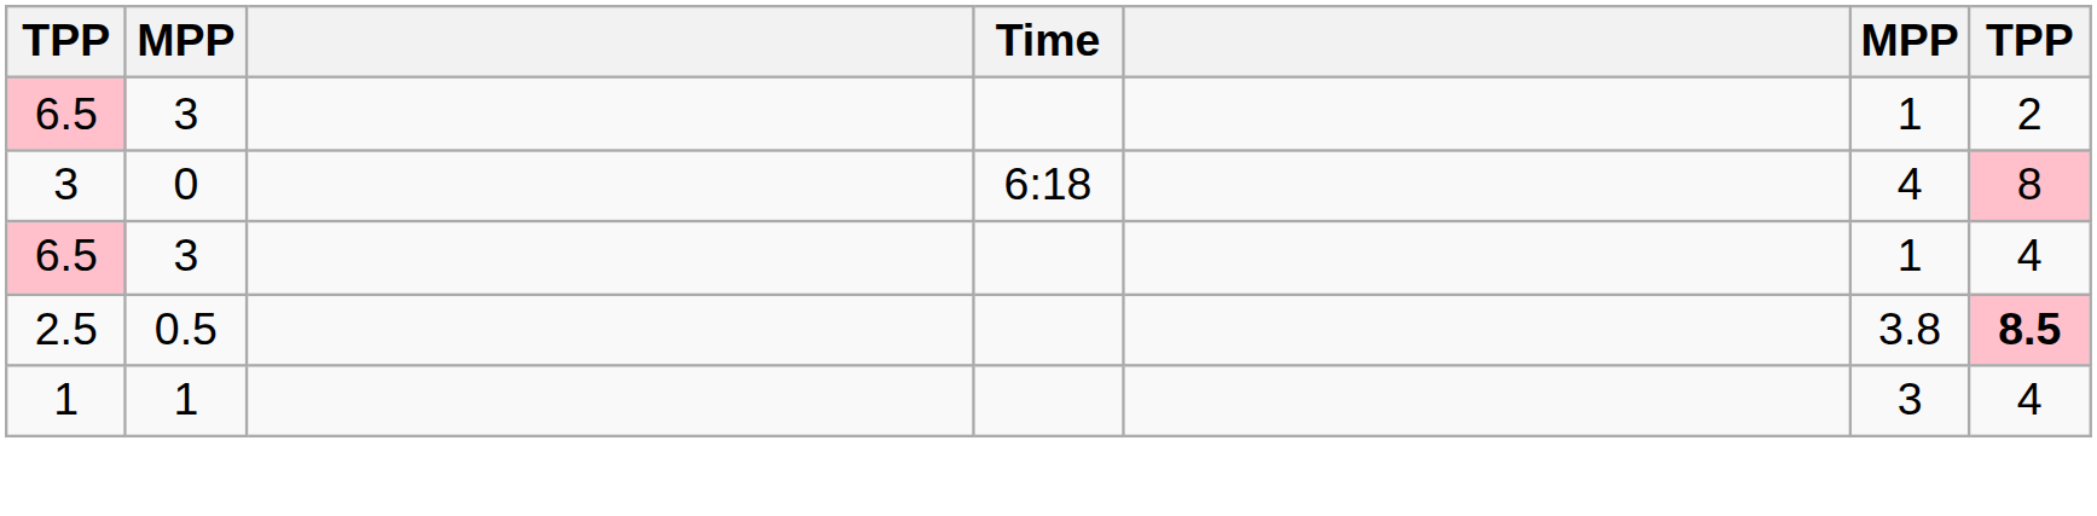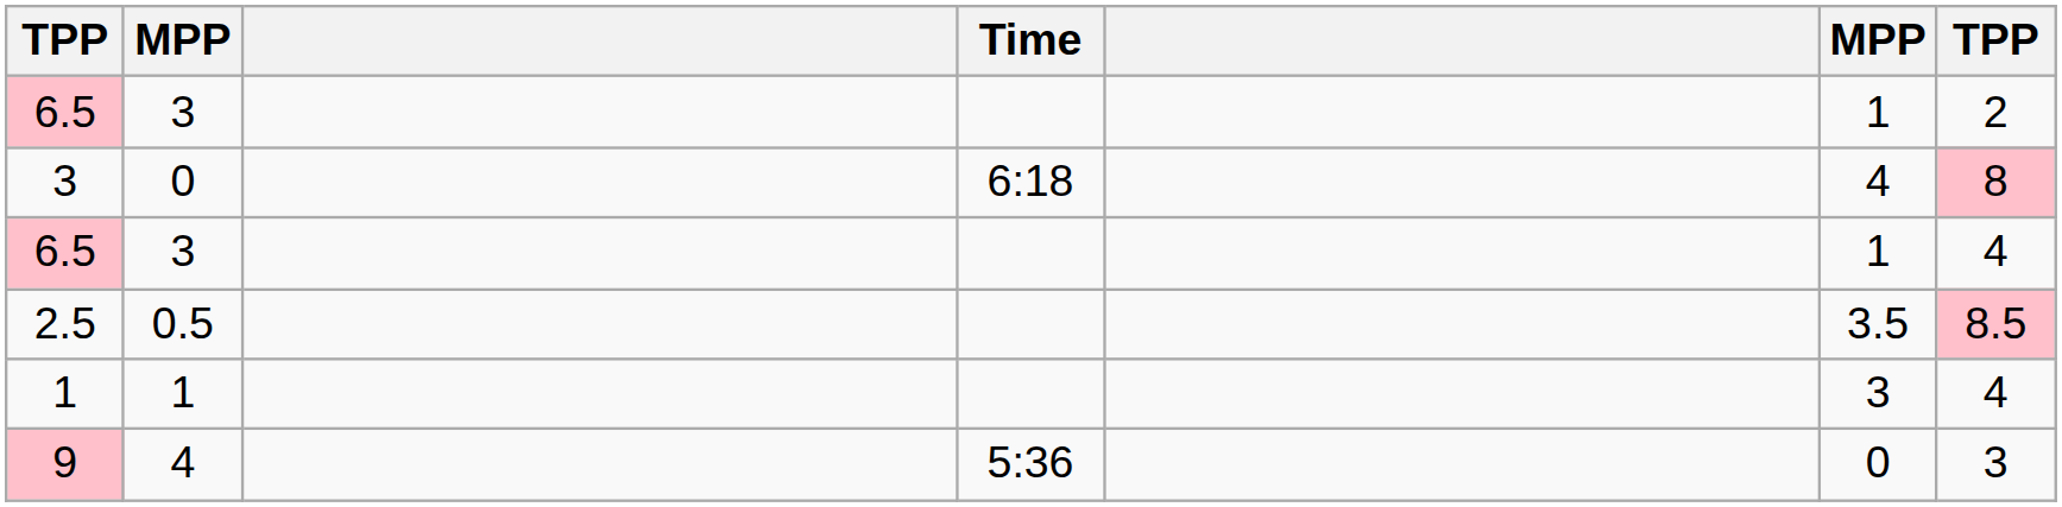 <table class="wikitable" style="text-align: center;" |>
 <tr>
 <th width="35">TPP</th>
 <th width="35">MPP</th>
 <th width="250"></th>
 <th width="45">Time</th>
 <th width="250"></th>
 <th width="35">MPP</th>
 <th width="35">TPP</th>
 </tr>
 <tr>
 <td bgcolor=pink>6.5</td>
 <td>3</td>
 <td style="text-align:left;"></td>
 <td></td>
 <td style="text-align:left;"><strong></strong></td>
 <td>1</td>
 <td>2</td>
 </tr>
 <tr>
 <td>3</td>
 <td>0</td>
 <td style="text-align:left;"><strong></strong></td>
 <td>6:18</td>
 <td style="text-align:left;"></td>
 <td>4</td>
 <td bgcolor=pink>8</td>
 </tr>
 <tr>
 <td bgcolor=pink>6.5</td>
 <td>3</td>
 <td style="text-align:left;"></td>
 <td></td>
 <td style="text-align:left;"><strong></strong></td>
 <td>1</td>
 <td>4</td>
 </tr>
 <tr>
 <td>2.5</td>
 <td>0.5</td>
 <td style="text-align:left;"><strong></strong></td>
 <td></td>
 <td style="text-align:left;"></td>
-<td>3.8</td>
-<td bgcolor=pink><strong>8.5</strong></td>
+<td>3.5</td>
+<td bgcolor=pink>8.5</td>
 </tr>
 <tr>
 <td>1</td>
 <td>1</td>
 <td style="text-align:left;"><strong></strong></td>
 <td></td>
 <td style="text-align:left;"></td>
 <td>3</td>
 <td>4</td>
 </tr>
+<tr>
+<td bgcolor=pink>9</td>
+<td>4</td>
+<td style="text-align:left;"></td>
+<td>5:36</td>
+<td style="text-align:left;"><strong></strong></td>
+<td>0</td>
+<td>3</td>
+</tr>
 </table>
